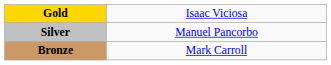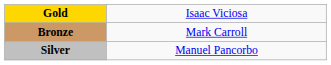 <table class="wikitable" style=" text-align:center; " width="35%">
 <tr>
 <td bgcolor="gold"><strong>Gold</strong></td>
 <td><a href='#'>Isaac Viciosa</a><br>  <small><em></em></small></td>
 </tr>
 <tr>
+<td bgcolor="CC9966"><strong>Bronze</strong></td>
+<td><a href='#'>Mark Carroll</a><br>  <small><em></em></small></td>
+</tr>
+<tr>
 <td bgcolor="silver"><strong>Silver</strong></td>
 <td><a href='#'>Manuel Pancorbo</a><br> <small><em></em></small></td>
 </tr>
-<tr>
-<td bgcolor="CC9966"><strong>Bronze</strong></td>
-<td><a href='#'>Mark Carroll</a><br>  <small><em></em></small></td>
-</tr>
 </table>
